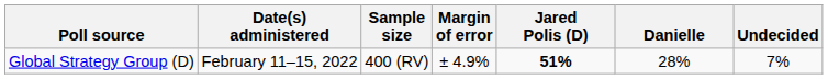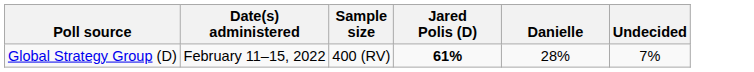 <table class="wikitable" style="font-size:90%;text-align:center;">
 <tr valign=bottom>
 <th>Poll source</th>
 <th>Date(s)<br>administered</th>
 <th>Sample<br>size</th>
-<th>Margin<br>of error</th>
 <th style="width:100px;">Jared<br>Polis (D)</th>
 <th style="width:100px;">Danielle<br></th>
 <th>Undecided</th>
 </tr>
 <tr>
 <td style="text-align:left;"><a href='#'>Global Strategy Group</a> (D)</td>
 <td>February 11–15, 2022</td>
 <td>400 (RV)</td>
-<td>± 4.9%</td>
-<td><strong>51%</strong></td>
+<td><strong>61%</strong></td>
 <td>28%</td>
 <td>7%</td>
 </tr>
 </table>
